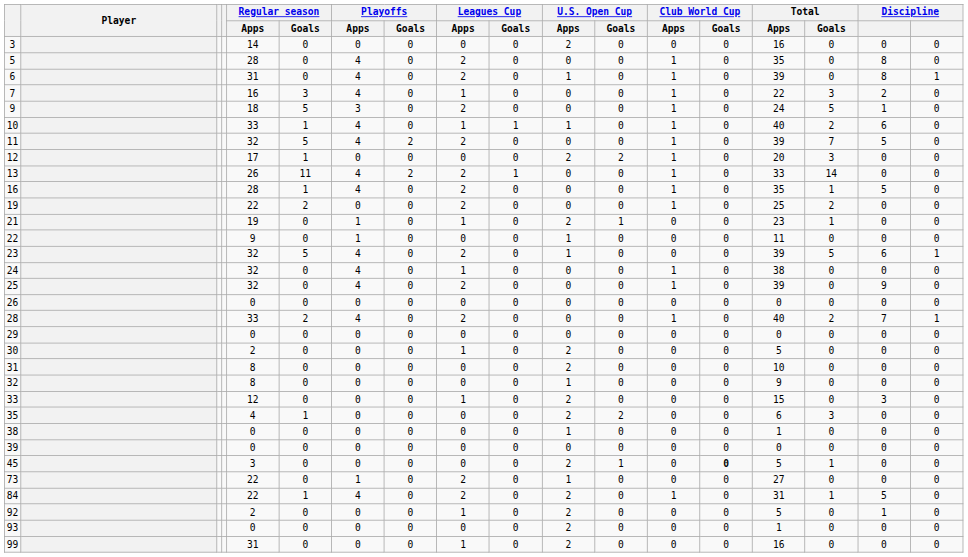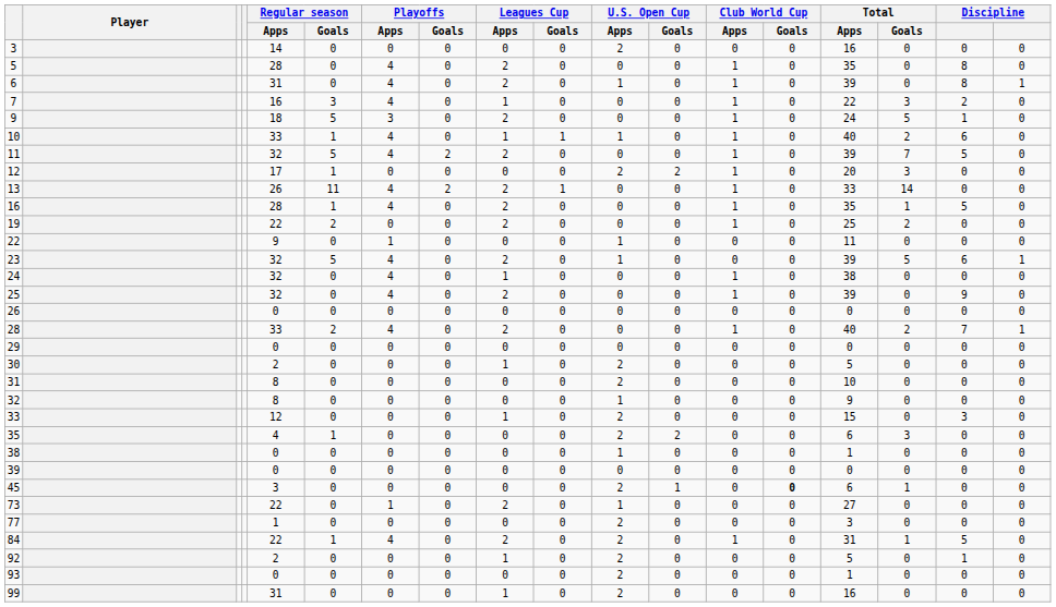 <table class="wikitable plainrowheaders sortable" style="text-align:center; font-size:90%;">
 <tr>
 <th rowspan=2></th>
 <th rowspan=2 style="width:20em"scope=col>Player</th>
 <th rowspan=2></th>
 <th rowspan=2></th>
 <th colspan=2 style="width:10em"scope=col><a href='#'>Regular season</a></th>
 <th colspan=2 style="width:10em"scope=col><a href='#'>Playoffs</a></th>
 <th colspan=2 style="width:10em"scope=col><a href='#'>Leagues Cup</a></th>
 <th colspan=2 style="width:10em"scope=col><a href='#'>U.S. Open Cup</a></th>
 <th colspan=2 style="width:10em"scope=col><a href='#'>Club World Cup</a></th>
 <th colspan=2 style="width:10em"scope=col>Total</th>
 <th colspan=2 style="width:10em"scope=col><a href='#'>Discipline</a></th>
 </tr>
 <tr>
 <th style="width:5em">Apps</th>
 <th style="width:5em">Goals</th>
 <th style="width:5em">Apps</th>
 <th style="width:5em">Goals</th>
 <th style="width:5em">Apps</th>
 <th style="width:5em">Goals</th>
 <th style="width:5em">Apps</th>
 <th style="width:5em">Goals</th>
 <th style="width:5em">Apps</th>
 <th style="width:5em">Goals</th>
 <th style="width:5em">Apps</th>
 <th style="width:5em">Goals</th>
 <th style="width:5em"></th>
 <th style="width:5em"></th>
 </tr>
 <tr>
 <td>3</td>
 <th scope=row align="left"></th>
 <td></td>
 <td></td>
 <td>14</td>
 <td>0</td>
 <td>0</td>
 <td>0</td>
 <td>0</td>
 <td>0</td>
 <td>2</td>
 <td>0</td>
 <td>0</td>
 <td>0</td>
 <td>16</td>
 <td>0</td>
 <td>0</td>
 <td>0</td>
 </tr>
 <tr>
 <td>5</td>
 <th scope=row align="left"></th>
 <td></td>
 <td></td>
 <td>28</td>
 <td>0</td>
 <td>4</td>
 <td>0</td>
 <td>2</td>
 <td>0</td>
 <td>0</td>
 <td>0</td>
 <td>1</td>
 <td>0</td>
 <td>35</td>
 <td>0</td>
 <td>8</td>
 <td>0</td>
 </tr>
 <tr>
 <td>6</td>
 <th scope=row align="left"></th>
 <td></td>
 <td></td>
 <td>31</td>
 <td>0</td>
 <td>4</td>
 <td>0</td>
 <td>2</td>
 <td>0</td>
 <td>1</td>
 <td>0</td>
 <td>1</td>
 <td>0</td>
 <td>39</td>
 <td>0</td>
 <td>8</td>
 <td>1</td>
 </tr>
 <tr>
 <td>7</td>
 <th scope=row align="left"></th>
 <td></td>
 <td></td>
 <td>16</td>
 <td>3</td>
 <td>4</td>
 <td>0</td>
 <td>1</td>
 <td>0</td>
 <td>0</td>
 <td>0</td>
 <td>1</td>
 <td>0</td>
 <td>22</td>
 <td>3</td>
 <td>2</td>
 <td>0</td>
 </tr>
 <tr>
 <td>9</td>
 <th scope=row align="left"></th>
 <td></td>
 <td></td>
 <td>18</td>
 <td>5</td>
 <td>3</td>
 <td>0</td>
 <td>2</td>
 <td>0</td>
 <td>0</td>
 <td>0</td>
 <td>1</td>
 <td>0</td>
 <td>24</td>
 <td>5</td>
 <td>1</td>
 <td>0</td>
 </tr>
 <tr>
 <td>10</td>
 <th scope=row align="left"></th>
 <td></td>
 <td></td>
 <td>33</td>
 <td>1</td>
 <td>4</td>
 <td>0</td>
 <td>1</td>
 <td>1</td>
 <td>1</td>
 <td>0</td>
 <td>1</td>
 <td>0</td>
 <td>40</td>
 <td>2</td>
 <td>6</td>
 <td>0</td>
 </tr>
 <tr>
 <td>11</td>
 <th scope=row align="left"></th>
 <td></td>
 <td></td>
 <td>32</td>
 <td>5</td>
 <td>4</td>
 <td>2</td>
 <td>2</td>
 <td>0</td>
 <td>0</td>
 <td>0</td>
 <td>1</td>
 <td>0</td>
 <td>39</td>
 <td>7</td>
 <td>5</td>
 <td>0</td>
 </tr>
 <tr>
 <td>12</td>
 <th scope=row align="left"></th>
 <td></td>
 <td></td>
 <td>17</td>
 <td>1</td>
 <td>0</td>
 <td>0</td>
 <td>0</td>
 <td>0</td>
 <td>2</td>
 <td>2</td>
 <td>1</td>
 <td>0</td>
 <td>20</td>
 <td>3</td>
 <td>0</td>
 <td>0</td>
 </tr>
 <tr>
 <td>13</td>
 <th scope=row align="left"></th>
 <td></td>
 <td></td>
 <td>26</td>
 <td>11</td>
 <td>4</td>
 <td>2</td>
 <td>2</td>
 <td>1</td>
 <td>0</td>
 <td>0</td>
 <td>1</td>
 <td>0</td>
 <td>33</td>
 <td>14</td>
 <td>0</td>
 <td>0</td>
 </tr>
 <tr>
 <td>16</td>
 <th scope=row align="left"></th>
 <td></td>
 <td></td>
 <td>28</td>
 <td>1</td>
 <td>4</td>
 <td>0</td>
 <td>2</td>
 <td>0</td>
 <td>0</td>
 <td>0</td>
 <td>1</td>
 <td>0</td>
 <td>35</td>
 <td>1</td>
 <td>5</td>
 <td>0</td>
 </tr>
 <tr>
 <td>19</td>
 <th scope=row align="left"></th>
 <td></td>
 <td></td>
 <td>22</td>
 <td>2</td>
 <td>0</td>
 <td>0</td>
 <td>2</td>
 <td>0</td>
 <td>0</td>
 <td>0</td>
 <td>1</td>
 <td>0</td>
 <td>25</td>
 <td>2</td>
-<td>0</td>
-<td>0</td>
-</tr>
-<tr>
-<td>21</td>
-<th scope=row align="left"></th>
-<td></td>
-<td></td>
-<td>19</td>
-<td>0</td>
-<td>1</td>
-<td>0</td>
-<td>1</td>
-<td>0</td>
-<td>2</td>
-<td>1</td>
-<td>0</td>
-<td>0</td>
-<td>23</td>
-<td>1</td>
 <td>0</td>
 <td>0</td>
 </tr>
 <tr>
 <td>22</td>
 <th scope=row align="left"></th>
 <td></td>
 <td></td>
 <td>9</td>
 <td>0</td>
 <td>1</td>
 <td>0</td>
 <td>0</td>
 <td>0</td>
 <td>1</td>
 <td>0</td>
 <td>0</td>
 <td>0</td>
 <td>11</td>
 <td>0</td>
 <td>0</td>
 <td>0</td>
 </tr>
 <tr>
 <td>23</td>
 <th scope=row align="left"></th>
 <td></td>
 <td></td>
 <td>32</td>
 <td>5</td>
 <td>4</td>
 <td>0</td>
 <td>2</td>
 <td>0</td>
 <td>1</td>
 <td>0</td>
 <td>0</td>
 <td>0</td>
 <td>39</td>
 <td>5</td>
 <td>6</td>
 <td>1</td>
 </tr>
 <tr>
 <td>24</td>
 <th scope=row align="left"></th>
 <td></td>
 <td></td>
 <td>32</td>
 <td>0</td>
 <td>4</td>
 <td>0</td>
 <td>1</td>
 <td>0</td>
 <td>0</td>
 <td>0</td>
 <td>1</td>
 <td>0</td>
 <td>38</td>
 <td>0</td>
 <td>0</td>
 <td>0</td>
 </tr>
 <tr>
 <td>25</td>
 <th scope=row align="left"></th>
 <td></td>
 <td></td>
 <td>32</td>
 <td>0</td>
 <td>4</td>
 <td>0</td>
 <td>2</td>
 <td>0</td>
 <td>0</td>
 <td>0</td>
 <td>1</td>
 <td>0</td>
 <td>39</td>
 <td>0</td>
 <td>9</td>
 <td>0</td>
 </tr>
 <tr>
 <td>26</td>
 <th scope=row align="left"></th>
 <td></td>
 <td></td>
 <td>0</td>
 <td>0</td>
 <td>0</td>
 <td>0</td>
 <td>0</td>
 <td>0</td>
 <td>0</td>
 <td>0</td>
 <td>0</td>
 <td>0</td>
 <td>0</td>
 <td>0</td>
 <td>0</td>
 <td>0</td>
 </tr>
 <tr>
 <td>28</td>
 <th scope=row align="left"></th>
 <td></td>
 <td></td>
 <td>33</td>
 <td>2</td>
 <td>4</td>
 <td>0</td>
 <td>2</td>
 <td>0</td>
 <td>0</td>
 <td>0</td>
 <td>1</td>
 <td>0</td>
 <td>40</td>
 <td>2</td>
 <td>7</td>
 <td>1</td>
 </tr>
 <tr>
 <td>29</td>
 <th scope=row align="left"></th>
 <td></td>
 <td></td>
 <td>0</td>
 <td>0</td>
 <td>0</td>
 <td>0</td>
 <td>0</td>
 <td>0</td>
 <td>0</td>
 <td>0</td>
 <td>0</td>
 <td>0</td>
 <td>0</td>
 <td>0</td>
 <td>0</td>
 <td>0</td>
 </tr>
 <tr>
 <td>30</td>
 <th scope=row align="left"></th>
 <td></td>
 <td></td>
 <td>2</td>
 <td>0</td>
 <td>0</td>
 <td>0</td>
 <td>1</td>
 <td>0</td>
 <td>2</td>
 <td>0</td>
 <td>0</td>
 <td>0</td>
 <td>5</td>
 <td>0</td>
 <td>0</td>
 <td>0</td>
 </tr>
 <tr>
 <td>31</td>
 <th scope=row align="left"></th>
 <td></td>
 <td></td>
 <td>8</td>
 <td>0</td>
 <td>0</td>
 <td>0</td>
 <td>0</td>
 <td>0</td>
 <td>2</td>
 <td>0</td>
 <td>0</td>
 <td>0</td>
 <td>10</td>
 <td>0</td>
 <td>0</td>
 <td>0</td>
 </tr>
 <tr>
 <td>32</td>
 <th scope=row align="left"></th>
 <td></td>
 <td></td>
 <td>8</td>
 <td>0</td>
 <td>0</td>
 <td>0</td>
 <td>0</td>
 <td>0</td>
 <td>1</td>
 <td>0</td>
 <td>0</td>
 <td>0</td>
 <td>9</td>
 <td>0</td>
 <td>0</td>
 <td>0</td>
 </tr>
 <tr>
 <td>33</td>
 <th scope=row align="left"></th>
 <td></td>
 <td></td>
 <td>12</td>
 <td>0</td>
 <td>0</td>
 <td>0</td>
 <td>1</td>
 <td>0</td>
 <td>2</td>
 <td>0</td>
 <td>0</td>
 <td>0</td>
 <td>15</td>
 <td>0</td>
 <td>3</td>
 <td>0</td>
 </tr>
 <tr>
 <td>35</td>
 <th scope=row align="left"></th>
 <td></td>
 <td></td>
 <td>4</td>
 <td>1</td>
 <td>0</td>
 <td>0</td>
 <td>0</td>
 <td>0</td>
 <td>2</td>
 <td>2</td>
 <td>0</td>
 <td>0</td>
 <td>6</td>
 <td>3</td>
 <td>0</td>
 <td>0</td>
 </tr>
 <tr>
 <td>38</td>
 <th scope=row align="left"></th>
 <td></td>
 <td></td>
 <td>0</td>
 <td>0</td>
 <td>0</td>
 <td>0</td>
 <td>0</td>
 <td>0</td>
 <td>1</td>
 <td>0</td>
 <td>0</td>
 <td>0</td>
 <td>1</td>
 <td>0</td>
 <td>0</td>
 <td>0</td>
 </tr>
 <tr>
 <td>39</td>
 <th scope=row align="left"></th>
 <td></td>
 <td></td>
 <td>0</td>
 <td>0</td>
 <td>0</td>
 <td>0</td>
 <td>0</td>
 <td>0</td>
 <td>0</td>
 <td>0</td>
 <td>0</td>
 <td>0</td>
 <td>0</td>
 <td>0</td>
 <td>0</td>
 <td>0</td>
 </tr>
 <tr>
 <td>45</td>
 <th scope=row align="left"></th>
 <td></td>
 <td></td>
 <td>3</td>
 <td>0</td>
 <td>0</td>
 <td>0</td>
 <td>0</td>
 <td>0</td>
 <td>2</td>
 <td>1</td>
 <td>0</td>
 <td><strong>0</strong></td>
-<td>5</td>
+<td>6</td>
 <td>1</td>
 <td>0</td>
 <td>0</td>
 </tr>
 <tr>
 <td>73</td>
 <th scope=row align="left"></th>
 <td></td>
 <td></td>
 <td>22</td>
 <td>0</td>
 <td>1</td>
 <td>0</td>
 <td>2</td>
 <td>0</td>
 <td>1</td>
 <td>0</td>
 <td>0</td>
 <td>0</td>
 <td>27</td>
+<td>0</td>
+<td>0</td>
+<td>0</td>
+</tr>
+<tr>
+<td>77</td>
+<th scope=row align="left"></th>
+<td></td>
+<td></td>
+<td>1</td>
+<td>0</td>
+<td>0</td>
+<td>0</td>
+<td>0</td>
+<td>0</td>
+<td>2</td>
+<td>0</td>
+<td>0</td>
+<td>0</td>
+<td>3</td>
 <td>0</td>
 <td>0</td>
 <td>0</td>
 </tr>
 <tr>
 <td>84</td>
 <th scope=row align="left"></th>
 <td></td>
 <td></td>
 <td>22</td>
 <td>1</td>
 <td>4</td>
 <td>0</td>
 <td>2</td>
 <td>0</td>
 <td>2</td>
 <td>0</td>
 <td>1</td>
 <td>0</td>
 <td>31</td>
 <td>1</td>
 <td>5</td>
 <td>0</td>
 </tr>
 <tr>
 <td>92</td>
 <th scope=row align="left"></th>
 <td></td>
 <td></td>
 <td>2</td>
 <td>0</td>
 <td>0</td>
 <td>0</td>
 <td>1</td>
 <td>0</td>
 <td>2</td>
 <td>0</td>
 <td>0</td>
 <td>0</td>
 <td>5</td>
 <td>0</td>
 <td>1</td>
 <td>0</td>
 </tr>
 <tr>
 <td>93</td>
 <th scope=row align="left"></th>
 <td></td>
 <td></td>
 <td>0</td>
 <td>0</td>
 <td>0</td>
 <td>0</td>
 <td>0</td>
 <td>0</td>
 <td>2</td>
 <td>0</td>
 <td>0</td>
 <td>0</td>
 <td>1</td>
 <td>0</td>
 <td>0</td>
 <td>0</td>
 </tr>
 <tr>
 <td>99</td>
 <th scope=row align="left"></th>
 <td></td>
 <td></td>
 <td>31</td>
 <td>0</td>
 <td>0</td>
 <td>0</td>
 <td>1</td>
 <td>0</td>
 <td>2</td>
 <td>0</td>
 <td>0</td>
 <td>0</td>
 <td>16</td>
 <td>0</td>
 <td>0</td>
 <td>0</td>
 </tr>
 </table>
